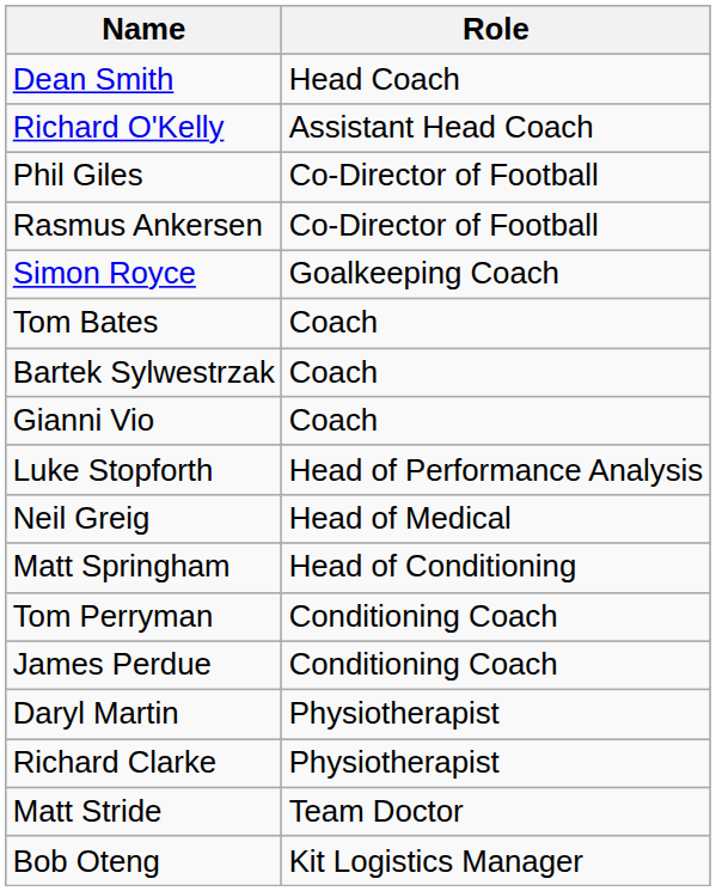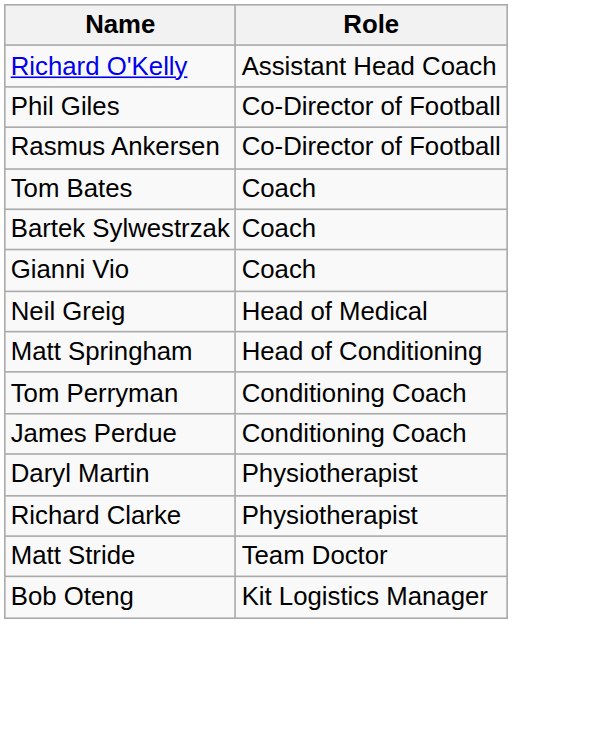 <table class="wikitable">
 <tr>
 <th>Name</th>
 <th>Role</th>
-</tr>
-<tr>
-<td><a href='#'>Dean Smith</a></td>
-<td>Head Coach</td>
 </tr>
 <tr>
 <td><a href='#'>Richard O'Kelly</a></td>
 <td>Assistant Head Coach</td>
 </tr>
 <tr>
 <td>Phil Giles</td>
 <td>Co-Director of Football</td>
 </tr>
 <tr>
 <td>Rasmus Ankersen</td>
 <td>Co-Director of Football</td>
 </tr>
 <tr>
-<td><a href='#'>Simon Royce</a></td>
-<td>Goalkeeping Coach</td>
-</tr>
-<tr>
 <td>Tom Bates</td>
 <td>Coach</td>
 </tr>
 <tr>
 <td>Bartek Sylwestrzak</td>
 <td>Coach</td>
 </tr>
 <tr>
 <td>Gianni Vio</td>
 <td>Coach</td>
-</tr>
-<tr>
-<td>Luke Stopforth</td>
-<td>Head of Performance Analysis</td>
 </tr>
 <tr>
 <td>Neil Greig</td>
 <td>Head of Medical</td>
 </tr>
 <tr>
 <td>Matt Springham</td>
 <td>Head of Conditioning</td>
 </tr>
 <tr>
 <td>Tom Perryman</td>
 <td>Conditioning Coach</td>
 </tr>
 <tr>
 <td>James Perdue</td>
 <td>Conditioning Coach</td>
 </tr>
 <tr>
 <td>Daryl Martin</td>
 <td>Physiotherapist</td>
 </tr>
 <tr>
 <td>Richard Clarke</td>
 <td>Physiotherapist</td>
 </tr>
 <tr>
 <td>Matt Stride</td>
 <td>Team Doctor</td>
 </tr>
 <tr>
 <td>Bob Oteng</td>
 <td>Kit Logistics Manager</td>
 </tr>
 </table>
